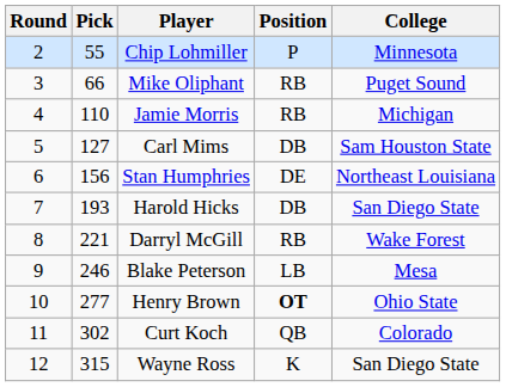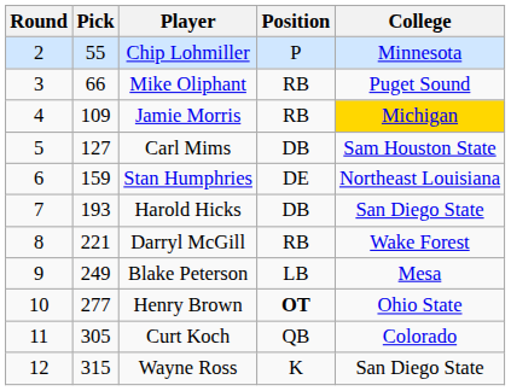 <table class="wikitable sortable sortable"  style="text-align:center;">
 <tr>
 <th>Round</th>
 <th>Pick</th>
 <th>Player</th>
 <th>Position</th>
 <th>College</th>
 </tr>
 <tr style="background:#d0e7ff;">
 <td>2</td>
 <td>55</td>
 <td><a href='#'>Chip Lohmiller</a></td>
 <td>P</td>
 <td><a href='#'>Minnesota</a></td>
 </tr>
 <tr>
 <td>3</td>
 <td>66</td>
 <td><a href='#'>Mike Oliphant</a></td>
 <td>RB</td>
 <td><a href='#'>Puget Sound</a></td>
 </tr>
 <tr>
 <td>4</td>
-<td>110</td>
+<td>109</td>
 <td><a href='#'>Jamie Morris</a></td>
 <td>RB</td>
-<td><a href='#'>Michigan</a></td>
+<td style="background: gold;"><a href='#'>Michigan</a></td>
 </tr>
 <tr>
 <td>5</td>
 <td>127</td>
 <td>Carl Mims</td>
 <td>DB</td>
 <td><a href='#'>Sam Houston State</a></td>
 </tr>
 <tr>
 <td>6</td>
-<td>156</td>
+<td>159</td>
 <td><a href='#'>Stan Humphries</a></td>
 <td>DE</td>
 <td><a href='#'>Northeast Louisiana</a></td>
 </tr>
 <tr>
 <td>7</td>
 <td>193</td>
 <td>Harold Hicks</td>
 <td>DB</td>
 <td><a href='#'>San Diego State</a></td>
 </tr>
 <tr>
 <td>8</td>
 <td>221</td>
 <td>Darryl McGill</td>
 <td>RB</td>
 <td><a href='#'>Wake Forest</a></td>
 </tr>
 <tr>
 <td>9</td>
-<td>246</td>
+<td>249</td>
 <td>Blake Peterson</td>
 <td>LB</td>
 <td><a href='#'>Mesa</a></td>
 </tr>
 <tr>
 <td>10</td>
 <td>277</td>
 <td>Henry Brown</td>
 <td><strong>OT</strong></td>
 <td><a href='#'>Ohio State</a></td>
 </tr>
 <tr>
 <td>11</td>
-<td>302</td>
+<td>305</td>
 <td>Curt Koch</td>
 <td>QB</td>
 <td><a href='#'>Colorado</a></td>
 </tr>
 <tr>
 <td>12</td>
 <td>315</td>
 <td>Wayne Ross</td>
 <td>K</td>
 <td>San Diego State</td>
 </tr>
 </table>
